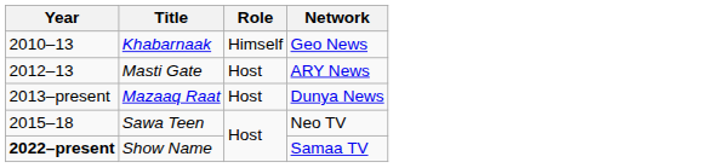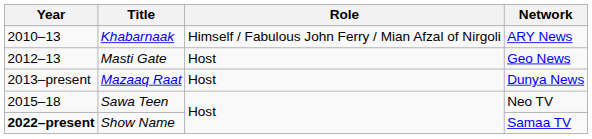 <table class="wikitable">
 <tr>
 <th>Year</th>
 <th>Title</th>
 <th>Role</th>
 <th>Network</th>
 </tr>
 <tr>
 <td>2010–13</td>
 <td><em><a href='#'>Khabarnaak</a></em></td>
-<td>Himself</td>
-<td><a href='#'>Geo News</a></td>
+<td>Himself / Fabulous John Ferry / Mian Afzal of Nirgoli</td>
+<td><a href='#'>ARY News</a></td>
 </tr>
 <tr>
 <td>2012–13</td>
 <td><em>Masti Gate</em></td>
 <td>Host</td>
-<td><a href='#'>ARY News</a></td>
+<td><a href='#'>Geo News</a></td>
 </tr>
 <tr>
 <td>2013–present</td>
 <td><em><a href='#'>Mazaaq Raat</a></em></td>
 <td>Host</td>
 <td><a href='#'>Dunya News</a></td>
 </tr>
 <tr>
 <td>2015–18</td>
 <td><em>Sawa Teen</em></td>
 <td rowspan="2">Host</td>
 <td>Neo TV</td>
 </tr>
 <tr>
 <td><strong>2022–present</strong></td>
 <td><em>Show Name</em></td>
 <td><a href='#'>Samaa TV</a></td>
 </tr>
 </table>
